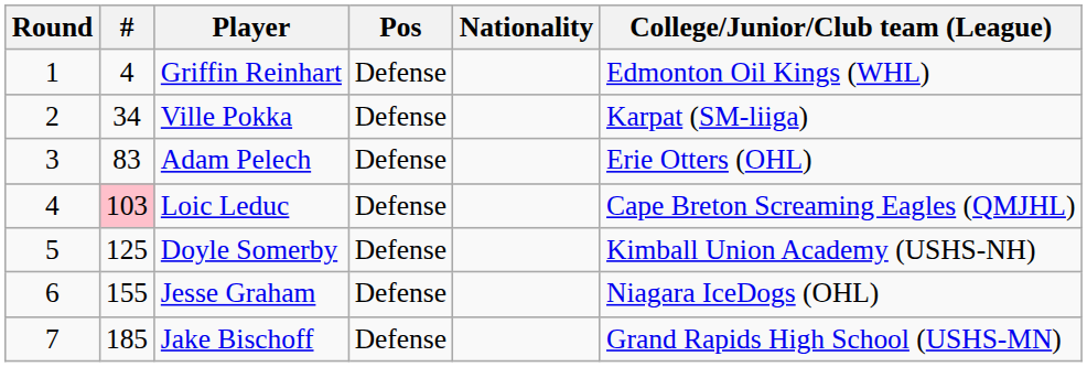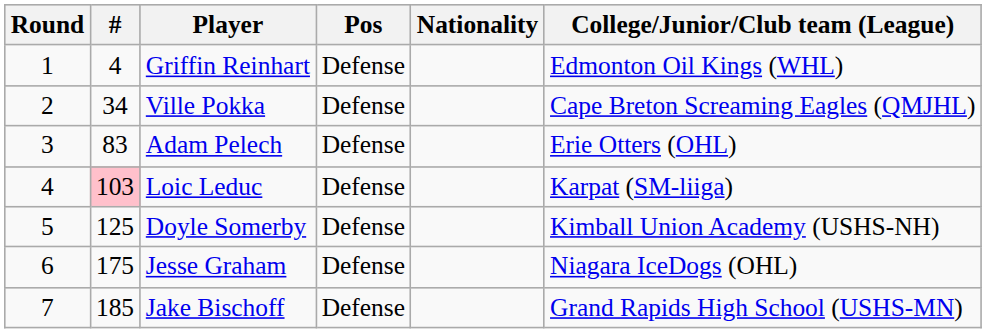 <table class="wikitable">
 <tr>
 <th>Round</th>
 <th>#</th>
 <th>Player</th>
 <th>Pos</th>
 <th>Nationality</th>
 <th>College/Junior/Club team (League)</th>
 </tr>
 <tr>
 <td style="text-align:center">1</td>
 <td style="text-align:center">4</td>
 <td><a href='#'>Griffin Reinhart</a></td>
 <td>Defense</td>
 <td></td>
 <td><a href='#'>Edmonton Oil Kings</a> (<a href='#'>WHL</a>)</td>
 </tr>
 <tr>
 <td style="text-align:center">2</td>
 <td style="text-align:center">34</td>
 <td><a href='#'>Ville Pokka</a></td>
 <td>Defense</td>
 <td></td>
-<td><a href='#'>Karpat</a> (<a href='#'>SM-liiga</a>)</td>
+<td><a href='#'>Cape Breton Screaming Eagles</a> (<a href='#'>QMJHL</a>)</td>
 </tr>
 <tr>
 <td style="text-align:center">3</td>
 <td style="text-align:center">83</td>
 <td><a href='#'>Adam Pelech</a></td>
 <td>Defense</td>
 <td></td>
 <td><a href='#'>Erie Otters</a> (<a href='#'>OHL</a>)</td>
 </tr>
 <tr>
 <td style="text-align:center">4</td>
 <td style="background: pink; text-align:center">103</td>
 <td><a href='#'>Loic Leduc</a></td>
 <td>Defense</td>
 <td></td>
-<td><a href='#'>Cape Breton Screaming Eagles</a> (<a href='#'>QMJHL</a>)</td>
+<td><a href='#'>Karpat</a> (<a href='#'>SM-liiga</a>)</td>
 </tr>
 <tr>
 <td style="text-align:center">5</td>
 <td style="text-align:center">125</td>
 <td><a href='#'>Doyle Somerby</a></td>
 <td>Defense</td>
 <td></td>
 <td><a href='#'>Kimball Union Academy</a> (USHS-NH)</td>
 </tr>
 <tr>
 <td style="text-align:center">6</td>
-<td style="text-align:center">155</td>
+<td style="text-align:center">175</td>
 <td><a href='#'>Jesse Graham</a></td>
 <td>Defense</td>
 <td></td>
 <td><a href='#'>Niagara IceDogs</a> (OHL)</td>
 </tr>
 <tr>
 <td style="text-align:center">7</td>
 <td style="text-align:center">185</td>
 <td><a href='#'>Jake Bischoff</a></td>
 <td>Defense</td>
 <td></td>
 <td><a href='#'>Grand Rapids High School</a> (<a href='#'>USHS-MN</a>)</td>
 </tr>
 </table>
